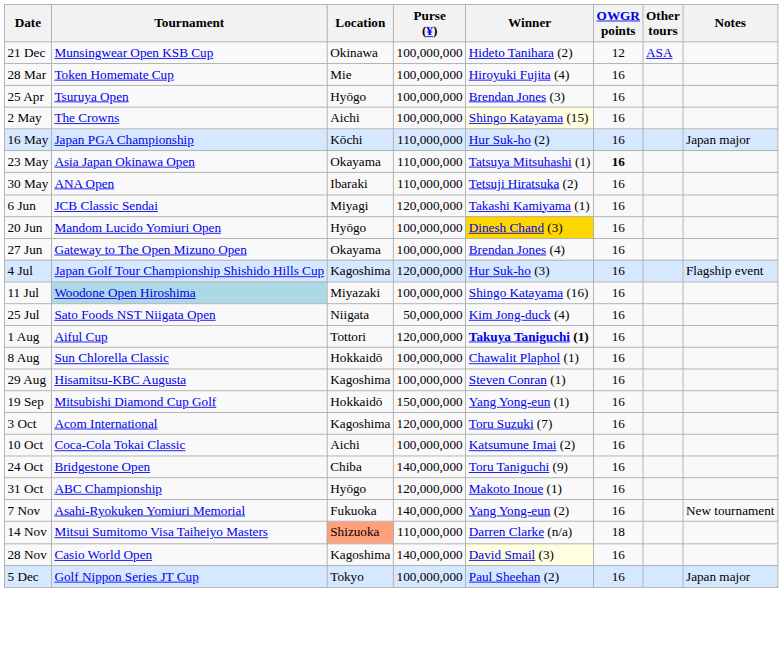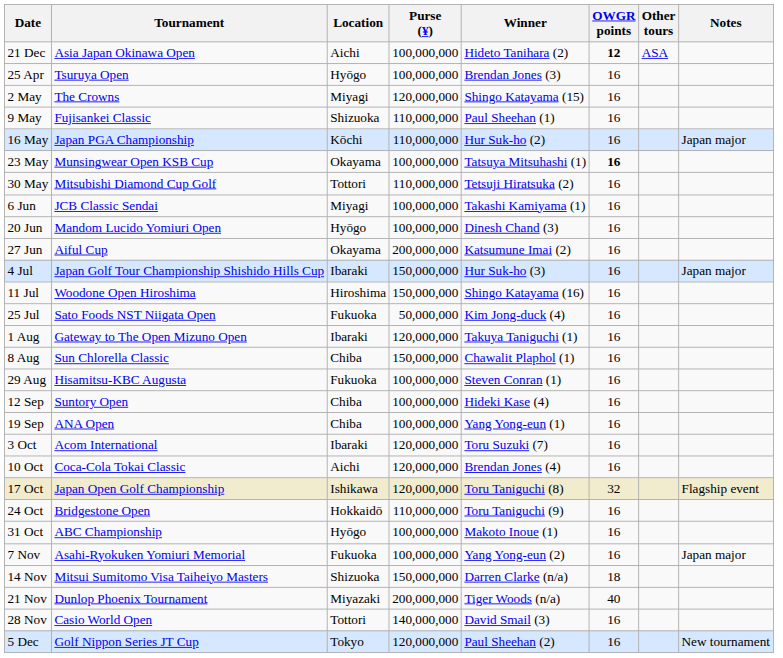 <table class="wikitable" style="font-size:95%">
 <tr>
 <th>Date</th>
 <th>Tournament</th>
 <th>Location</th>
 <th>Purse<br>(<a href='#'>¥</a>)</th>
 <th>Winner</th>
 <th><a href='#'>OWGR</a><br>points</th>
 <th>Other<br>tours</th>
 <th>Notes</th>
 </tr>
 <tr>
 <td>21 Dec</td>
-<td><a href='#'>Munsingwear Open KSB Cup</a></td>
-<td>Okinawa</td>
+<td><a href='#'>Asia Japan Okinawa Open</a></td>
+<td>Aichi</td>
 <td align=right>100,000,000</td>
 <td> <a href='#'>Hideto Tanihara</a> (2)</td>
-<td align=center>12</td>
+<td align=center><strong>12</strong></td>
 <td><a href='#'>ASA</a></td>
-<td></td>
-</tr>
-<tr>
-<td>28 Mar</td>
-<td><a href='#'>Token Homemate Cup</a></td>
-<td>Mie</td>
-<td align=right>100,000,000</td>
-<td> <a href='#'>Hiroyuki Fujita</a> (4)</td>
-<td align=center>16</td>
-<td></td>
 <td></td>
 </tr>
 <tr>
 <td>25 Apr</td>
 <td><a href='#'>Tsuruya Open</a></td>
 <td>Hyōgo</td>
 <td align=right>100,000,000</td>
 <td> <a href='#'>Brendan Jones</a> (3)</td>
 <td align=center>16</td>
 <td></td>
 <td></td>
 </tr>
 <tr>
 <td>2 May</td>
 <td><a href='#'>The Crowns</a></td>
-<td>Aichi</td>
-<td align=right>100,000,000</td>
-<td style="background: lightyellow;"> <a href='#'>Shingo Katayama</a> (15)</td>
+<td>Miyagi</td>
+<td align=right>120,000,000</td>
+<td> <a href='#'>Shingo Katayama</a> (15)</td>
+<td align=center>16</td>
+<td></td>
+<td></td>
+</tr>
+<tr>
+<td>9 May</td>
+<td><a href='#'>Fujisankei Classic</a></td>
+<td>Shizuoka</td>
+<td align=right>110,000,000</td>
+<td> <a href='#'>Paul Sheehan</a> (1)</td>
 <td align=center>16</td>
 <td></td>
 <td></td>
 </tr>
 <tr style="background:#D6E8FF;">
 <td>16 May</td>
 <td><a href='#'>Japan PGA Championship</a></td>
 <td>Kōchi</td>
 <td align=right>110,000,000</td>
 <td> <a href='#'>Hur Suk-ho</a> (2)</td>
 <td align=center>16</td>
 <td></td>
 <td>Japan major</td>
 </tr>
 <tr>
 <td>23 May</td>
-<td><a href='#'>Asia Japan Okinawa Open</a></td>
+<td><a href='#'>Munsingwear Open KSB Cup</a></td>
 <td>Okayama</td>
-<td align=right>110,000,000</td>
+<td align=right>100,000,000</td>
 <td> <a href='#'>Tatsuya Mitsuhashi</a> (1)</td>
 <td align=center><strong>16</strong></td>
 <td></td>
 <td></td>
 </tr>
 <tr>
 <td>30 May</td>
-<td><a href='#'>ANA Open</a></td>
-<td>Ibaraki</td>
+<td><a href='#'>Mitsubishi Diamond Cup Golf</a></td>
+<td>Tottori</td>
 <td align=right>110,000,000</td>
 <td> <a href='#'>Tetsuji Hiratsuka</a> (2)</td>
 <td align=center>16</td>
 <td></td>
 <td></td>
 </tr>
 <tr>
 <td>6 Jun</td>
 <td><a href='#'>JCB Classic Sendai</a></td>
 <td>Miyagi</td>
-<td align=right>120,000,000</td>
+<td align=right>100,000,000</td>
 <td> <a href='#'>Takashi Kamiyama</a> (1)</td>
 <td align=center>16</td>
 <td></td>
 <td></td>
 </tr>
 <tr>
 <td>20 Jun</td>
 <td><a href='#'>Mandom Lucido Yomiuri Open</a></td>
 <td>Hyōgo</td>
 <td align=right>100,000,000</td>
-<td style="background: gold;"> <a href='#'>Dinesh Chand</a> (3)</td>
+<td> <a href='#'>Dinesh Chand</a> (3)</td>
 <td align=center>16</td>
 <td></td>
 <td></td>
 </tr>
 <tr>
 <td>27 Jun</td>
-<td><a href='#'>Gateway to The Open Mizuno Open</a></td>
+<td><a href='#'>Aiful Cup</a></td>
 <td>Okayama</td>
-<td align=right>100,000,000</td>
-<td> <a href='#'>Brendan Jones</a> (4)</td>
+<td align=right>200,000,000</td>
+<td> <a href='#'>Katsumune Imai</a> (2)</td>
 <td align=center>16</td>
 <td></td>
 <td></td>
 </tr>
 <tr style="background:#D6E8FF;">
 <td>4 Jul</td>
 <td><a href='#'>Japan Golf Tour Championship Shishido Hills Cup</a></td>
-<td>Kagoshima</td>
-<td align=right>120,000,000</td>
+<td>Ibaraki</td>
+<td align=right>150,000,000</td>
 <td> <a href='#'>Hur Suk-ho</a> (3)</td>
 <td align=center>16</td>
 <td></td>
-<td>Flagship event</td>
+<td>Japan major</td>
 </tr>
 <tr>
 <td>11 Jul</td>
-<td style="background: lightblue;"><a href='#'>Woodone Open Hiroshima</a></td>
-<td>Miyazaki</td>
-<td align=right>100,000,000</td>
+<td><a href='#'>Woodone Open Hiroshima</a></td>
+<td>Hiroshima</td>
+<td align=right>150,000,000</td>
 <td> <a href='#'>Shingo Katayama</a> (16)</td>
 <td align=center>16</td>
 <td></td>
 <td></td>
 </tr>
 <tr>
 <td>25 Jul</td>
 <td><a href='#'>Sato Foods NST Niigata Open</a></td>
-<td>Niigata</td>
+<td>Fukuoka</td>
 <td align=right>50,000,000</td>
 <td> <a href='#'>Kim Jong-duck</a> (4)</td>
 <td align=center>16</td>
 <td></td>
 <td></td>
 </tr>
 <tr>
 <td>1 Aug</td>
-<td><a href='#'>Aiful Cup</a></td>
-<td>Tottori</td>
+<td><a href='#'>Gateway to The Open Mizuno Open</a></td>
+<td>Ibaraki</td>
 <td align=right>120,000,000</td>
-<td><strong> <a href='#'>Takuya Taniguchi</a> (1)</strong></td>
+<td> <a href='#'>Takuya Taniguchi</a> (1)</td>
 <td align=center>16</td>
 <td></td>
 <td></td>
 </tr>
 <tr>
 <td>8 Aug</td>
 <td><a href='#'>Sun Chlorella Classic</a></td>
-<td>Hokkaidō</td>
-<td align=right>100,000,000</td>
+<td>Chiba</td>
+<td align=right>150,000,000</td>
 <td> <a href='#'>Chawalit Plaphol</a> (1)</td>
 <td align=center>16</td>
 <td></td>
 <td></td>
 </tr>
 <tr>
 <td>29 Aug</td>
 <td><a href='#'>Hisamitsu-KBC Augusta</a></td>
-<td>Kagoshima</td>
+<td>Fukuoka</td>
 <td align=right>100,000,000</td>
 <td> <a href='#'>Steven Conran</a> (1)</td>
 <td align=center>16</td>
 <td></td>
 <td></td>
 </tr>
 <tr>
+<td>12 Sep</td>
+<td><a href='#'>Suntory Open</a></td>
+<td>Chiba</td>
+<td align=right>100,000,000</td>
+<td> <a href='#'>Hideki Kase</a> (4)</td>
+<td align=center>16</td>
+<td></td>
+<td></td>
+</tr>
+<tr>
 <td>19 Sep</td>
-<td><a href='#'>Mitsubishi Diamond Cup Golf</a></td>
-<td>Hokkaidō</td>
-<td align=right>150,000,000</td>
+<td><a href='#'>ANA Open</a></td>
+<td>Chiba</td>
+<td align=right>100,000,000</td>
 <td> <a href='#'>Yang Yong-eun</a> (1)</td>
 <td align=center>16</td>
 <td></td>
 <td></td>
 </tr>
 <tr>
 <td>3 Oct</td>
 <td><a href='#'>Acom International</a></td>
-<td>Kagoshima</td>
+<td>Ibaraki</td>
 <td align=right>120,000,000</td>
 <td> <a href='#'>Toru Suzuki</a> (7)</td>
 <td align=center>16</td>
 <td></td>
 <td></td>
 </tr>
 <tr>
 <td>10 Oct</td>
 <td><a href='#'>Coca-Cola Tokai Classic</a></td>
 <td>Aichi</td>
-<td align=right>100,000,000</td>
-<td> <a href='#'>Katsumune Imai</a> (2)</td>
+<td align=right>120,000,000</td>
+<td> <a href='#'>Brendan Jones</a> (4)</td>
 <td align=center>16</td>
 <td></td>
 <td></td>
 </tr>
+<tr style="background:#f2ecce;">
+<td>17 Oct</td>
+<td><a href='#'>Japan Open Golf Championship</a></td>
+<td>Ishikawa</td>
+<td align=right>120,000,000</td>
+<td> <a href='#'>Toru Taniguchi</a> (8)</td>
+<td align=center>32</td>
+<td></td>
+<td>Flagship event</td>
+</tr>
 <tr>
 <td>24 Oct</td>
 <td><a href='#'>Bridgestone Open</a></td>
-<td>Chiba</td>
-<td align=right>140,000,000</td>
+<td>Hokkaidō</td>
+<td align=right>110,000,000</td>
 <td> <a href='#'>Toru Taniguchi</a> (9)</td>
 <td align=center>16</td>
 <td></td>
 <td></td>
 </tr>
 <tr>
 <td>31 Oct</td>
 <td><a href='#'>ABC Championship</a></td>
 <td>Hyōgo</td>
-<td align=right>120,000,000</td>
+<td align=right>100,000,000</td>
 <td> <a href='#'>Makoto Inoue</a> (1)</td>
 <td align=center>16</td>
 <td></td>
 <td></td>
 </tr>
 <tr>
 <td>7 Nov</td>
 <td><a href='#'>Asahi-Ryokuken Yomiuri Memorial</a></td>
 <td>Fukuoka</td>
-<td align=right>140,000,000</td>
+<td align=right>100,000,000</td>
 <td> <a href='#'>Yang Yong-eun</a> (2)</td>
 <td align=center>16</td>
 <td></td>
-<td>New tournament</td>
+<td>Japan major</td>
 </tr>
 <tr>
 <td>14 Nov</td>
 <td><a href='#'>Mitsui Sumitomo Visa Taiheiyo Masters</a></td>
-<td style="background: lightsalmon;">Shizuoka</td>
-<td align=right>110,000,000</td>
+<td>Shizuoka</td>
+<td align=right>150,000,000</td>
 <td> <a href='#'>Darren Clarke</a> (n/a)</td>
 <td align=center>18</td>
 <td></td>
 <td></td>
 </tr>
 <tr>
+<td>21 Nov</td>
+<td><a href='#'>Dunlop Phoenix Tournament</a></td>
+<td>Miyazaki</td>
+<td align=right>200,000,000</td>
+<td> <a href='#'>Tiger Woods</a> (n/a)</td>
+<td align=center>40</td>
+<td></td>
+<td></td>
+</tr>
+<tr>
 <td>28 Nov</td>
 <td><a href='#'>Casio World Open</a></td>
-<td>Kagoshima</td>
+<td>Tottori</td>
 <td align=right>140,000,000</td>
-<td style="background: lightyellow;"> <a href='#'>David Smail</a> (3)</td>
+<td> <a href='#'>David Smail</a> (3)</td>
 <td align=center>16</td>
 <td></td>
 <td></td>
 </tr>
 <tr style="background:#D6E8FF;">
 <td>5 Dec</td>
 <td><a href='#'>Golf Nippon Series JT Cup</a></td>
 <td>Tokyo</td>
-<td align=right>100,000,000</td>
+<td align=right>120,000,000</td>
 <td> <a href='#'>Paul Sheehan</a> (2)</td>
 <td align=center>16</td>
 <td></td>
-<td>Japan major</td>
+<td>New tournament</td>
 </tr>
 </table>
